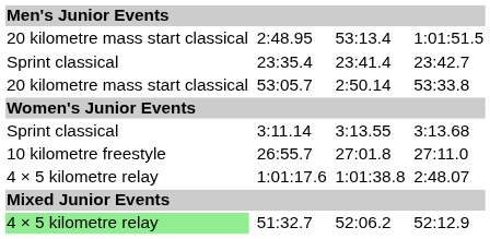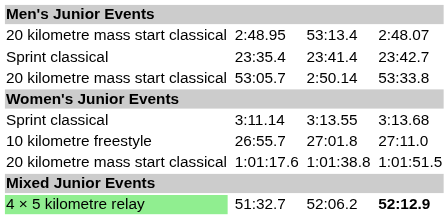 <table>
 <tr style="background:#ccc;">
 <td colspan=7><strong>Men's Junior Events</strong></td>
 </tr>
 <tr>
 <td>20 kilometre mass start classical</td>
 <td></td>
 <td>2:48.95</td>
 <td></td>
 <td>53:13.4</td>
 <td></td>
-<td>1:01:51.5</td>
+<td>2:48.07</td>
 </tr>
 <tr>
 <td>Sprint classical</td>
 <td></td>
 <td>23:35.4</td>
 <td></td>
 <td>23:41.4</td>
 <td></td>
 <td>23:42.7</td>
 </tr>
 <tr>
 <td>20 kilometre mass start classical</td>
 <td></td>
 <td>53:05.7</td>
 <td></td>
 <td>2:50.14</td>
 <td></td>
 <td>53:33.8</td>
 </tr>
 <tr style="background:#ccc;">
 <td colspan=7><strong>Women's Junior Events</strong></td>
 </tr>
 <tr>
 <td>Sprint classical</td>
 <td></td>
 <td>3:11.14</td>
 <td></td>
 <td>3:13.55</td>
 <td></td>
 <td>3:13.68</td>
 </tr>
 <tr>
 <td>10 kilometre freestyle</td>
 <td></td>
 <td>26:55.7</td>
 <td></td>
 <td>27:01.8</td>
 <td></td>
 <td>27:11.0</td>
 </tr>
 <tr>
-<td>4 × 5 kilometre relay</td>
+<td>20 kilometre mass start classical</td>
 <td></td>
 <td>1:01:17.6</td>
 <td></td>
 <td>1:01:38.8</td>
 <td></td>
-<td>2:48.07</td>
+<td>1:01:51.5</td>
 </tr>
 <tr style="background:#ccc;">
 <td colspan=7><strong>Mixed Junior Events</strong></td>
 </tr>
 <tr>
 <td style="background: lightgreen;">4 × 5 kilometre relay</td>
 <td></td>
 <td>51:32.7</td>
 <td></td>
 <td>52:06.2</td>
 <td></td>
-<td>52:12.9</td>
+<td><strong>52:12.9</strong></td>
 </tr>
 </table>
